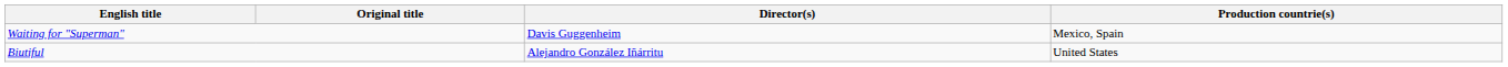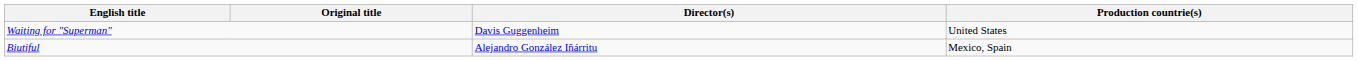 <table class="sortable wikitable" style="width:100%; margin-bottom:4px">
 <tr>
 <th>English title</th>
 <th>Original title</th>
 <th>Director(s)</th>
 <th>Production countrie(s)</th>
 </tr>
 <tr>
 <td colspan="2"><em><a href='#'>Waiting for "Superman"</a></em> </td>
 <td><a href='#'>Davis Guggenheim</a></td>
-<td>Mexico, Spain</td>
+<td>United States</td>
 </tr>
 <tr>
 <td colspan="2"><em><a href='#'>Biutiful</a></em> </td>
 <td><a href='#'>Alejandro González Iñárritu</a></td>
-<td>United States</td>
+<td>Mexico, Spain</td>
 </tr>
 </table>
